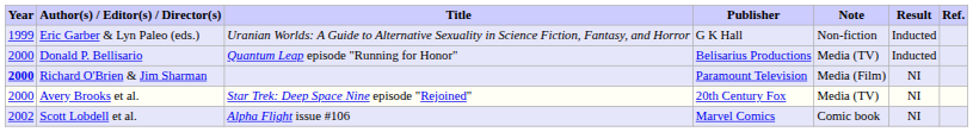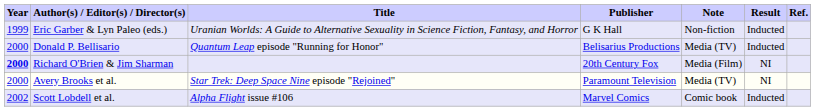 <table class="sortable wikitable">
 <tr>
 <th style="background:#ccf; width=9%">Year</th>
 <th style="background:#ccf; width=20%">Author(s) / Editor(s) / Director(s)</th>
 <th style="background:#ccf; width=20%">Title</th>
 <th style="background:#ccf; width=15%">Publisher</th>
 <th style="background:#ccf; width=18%">Note</th>
 <th style="background:#ccf; width=15%">Result</th>
 <th style="background:#ccf; width=3%" class="unsortable">Ref.</th>
 </tr>
 <tr style="background:lavender;">
 <td style="text-align:center;"><a href='#'>1999</a><br></td>
 <td><a href='#'>Eric Garber</a> & Lyn Paleo (eds.)</td>
 <td><em>Uranian Worlds: A Guide to Alternative Sexuality in Science Fiction, Fantasy, and Horror </em></td>
 <td>G K Hall</td>
 <td>Non-fiction</td>
 <td style="text-align:center;">Inducted</td>
 <td style="text-align:center;"></td>
 </tr>
 <tr style="background:lavender;">
 <td style="text-align:center;"><a href='#'>2000</a><br></td>
 <td><a href='#'>Donald P. Bellisario</a></td>
 <td><em><a href='#'>Quantum Leap</a></em> episode "Running for Honor"</td>
 <td><a href='#'>Belisarius Productions</a></td>
 <td>Media (TV)</td>
 <td style="text-align:center;">Inducted</td>
 <td style="text-align:center;"></td>
 </tr>
 <tr style="background:lavender;">
 <td style="text-align:center;"><strong><a href='#'>2000</a><br></strong></td>
 <td><a href='#'>Richard O'Brien</a> & <a href='#'>Jim Sharman</a></td>
 <td></td>
-<td><a href='#'>Paramount Television</a></td>
+<td><a href='#'>20th Century Fox</a></td>
 <td>Media (Film)</td>
 <td style="text-align:center;">NI</td>
 <td style="text-align:center;"></td>
 </tr>
 <tr style="background:#fffff6">
 <td style="text-align:center;"><a href='#'>2000</a><br></td>
 <td><a href='#'>Avery Brooks</a> et al.</td>
 <td><em><a href='#'>Star Trek: Deep Space Nine</a></em> episode "<a href='#'>Rejoined</a>"</td>
-<td><a href='#'>20th Century Fox</a></td>
+<td><a href='#'>Paramount Television</a></td>
 <td>Media (TV)</td>
 <td style="text-align:center;">NI</td>
 <td style="text-align:center;"></td>
 </tr>
 <tr style="background:lavender;">
 <td style="text-align:center;"><a href='#'>2002</a><br></td>
 <td><a href='#'>Scott Lobdell</a> et al.</td>
 <td><em><a href='#'>Alpha Flight</a></em> issue #106</td>
 <td><a href='#'>Marvel Comics</a></td>
 <td>Comic book</td>
-<td style="text-align:center;">NI</td>
+<td style="text-align:center;">Inducted</td>
 <td style="text-align:center;"></td>
 </tr>
 </table>
